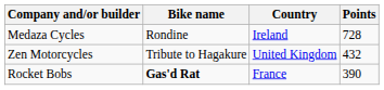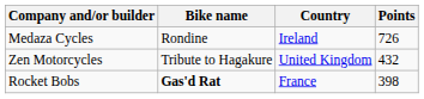 <table class="wikitable" border="1">
 <tr>
 <th>Company and/or builder</th>
 <th>Bike name</th>
 <th>Country</th>
 <th>Points</th>
 </tr>
 <tr>
 <td>Medaza Cycles</td>
 <td>Rondine</td>
 <td><a href='#'>Ireland</a></td>
-<td>728</td>
+<td>726</td>
 </tr>
 <tr>
 <td>Zen Motorcycles</td>
 <td>Tribute to Hagakure</td>
 <td><a href='#'>United Kingdom</a></td>
 <td>432</td>
 </tr>
 <tr>
 <td>Rocket Bobs</td>
 <td><strong>Gas'd Rat</strong></td>
 <td><a href='#'>France</a></td>
-<td>390</td>
+<td>398</td>
 </tr>
 </table>
